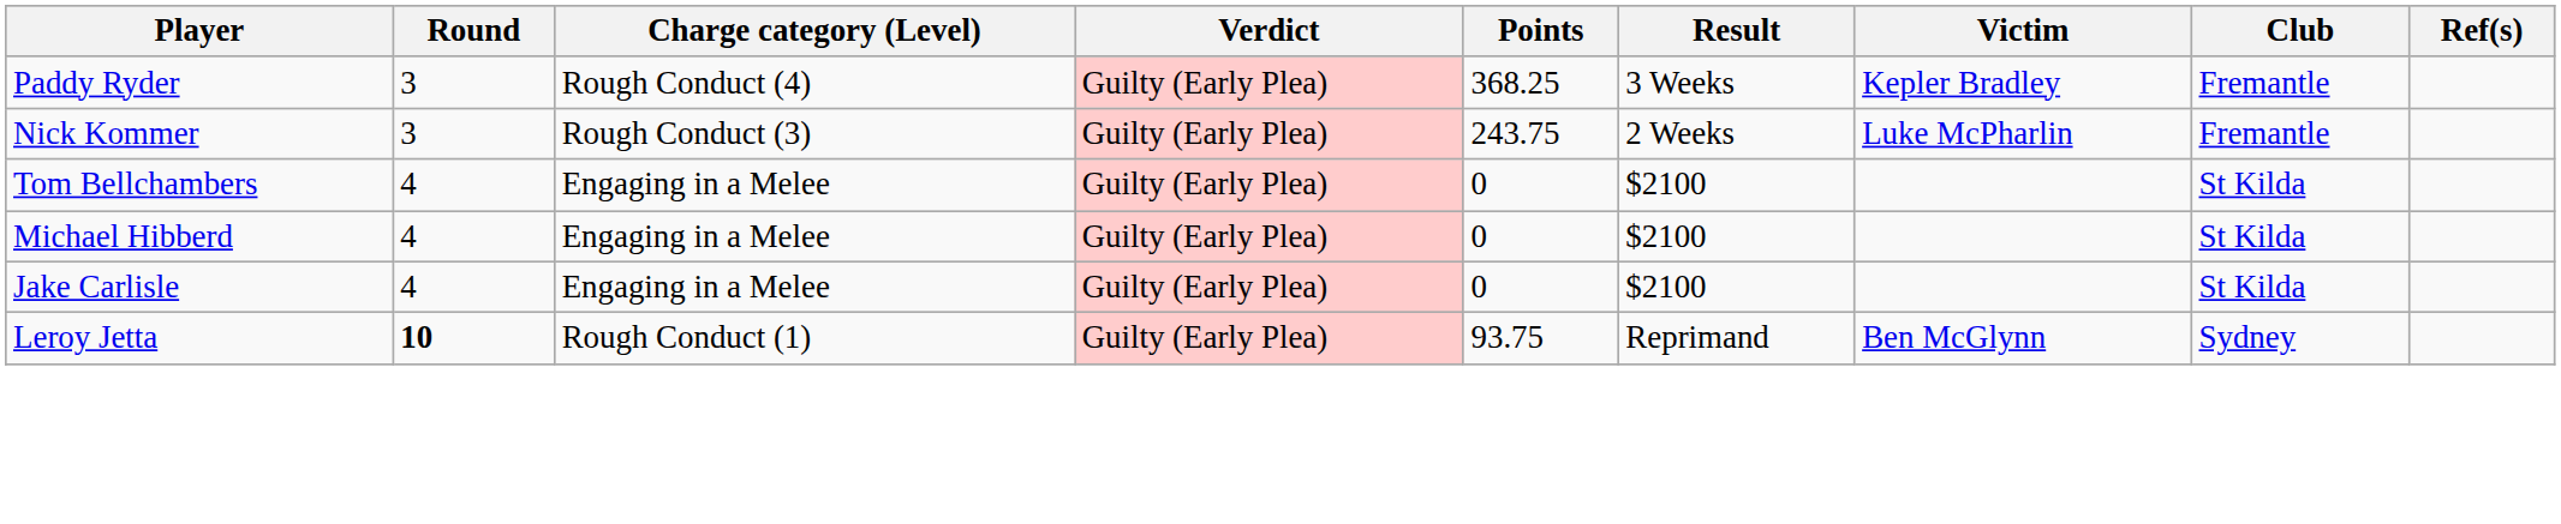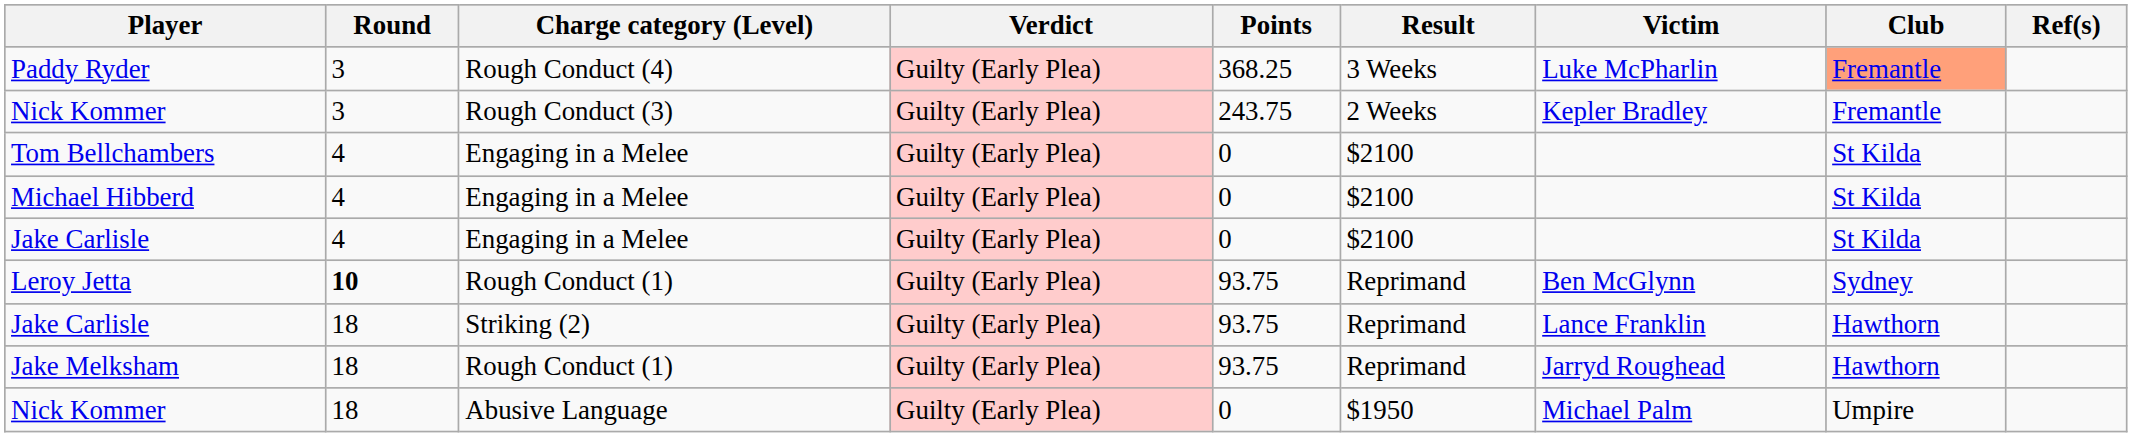 <table class="wikitable sortable" style="width:100%;">
 <tr style="background:#efefef;">
 <th>Player</th>
 <th>Round</th>
 <th>Charge category (Level)</th>
 <th>Verdict</th>
 <th>Points</th>
 <th>Result</th>
 <th>Victim</th>
 <th>Club</th>
 <th class="unsortable">Ref(s)</th>
 </tr>
 <tr>
 <td><a href='#'>Paddy Ryder</a></td>
 <td>3</td>
 <td>Rough Conduct (4)</td>
 <td style="background:#fcc;">Guilty (Early Plea)</td>
 <td>368.25</td>
 <td>3 Weeks</td>
-<td><a href='#'>Kepler Bradley</a></td>
-<td><a href='#'>Fremantle</a></td>
+<td><a href='#'>Luke McPharlin</a></td>
+<td style="background: lightsalmon;"><a href='#'>Fremantle</a></td>
 <td></td>
 </tr>
 <tr>
 <td><a href='#'>Nick Kommer</a></td>
 <td>3</td>
 <td>Rough Conduct (3)</td>
 <td style="background:#fcc;">Guilty (Early Plea)</td>
 <td>243.75</td>
 <td>2 Weeks</td>
-<td><a href='#'>Luke McPharlin</a></td>
+<td><a href='#'>Kepler Bradley</a></td>
 <td><a href='#'>Fremantle</a></td>
 <td></td>
 </tr>
 <tr>
 <td><a href='#'>Tom Bellchambers</a></td>
 <td>4</td>
 <td>Engaging in a Melee</td>
 <td style="background:#fcc;">Guilty (Early Plea)</td>
 <td>0</td>
 <td>$2100</td>
 <td></td>
 <td><a href='#'>St Kilda</a></td>
 <td></td>
 </tr>
 <tr>
 <td><a href='#'>Michael Hibberd</a></td>
 <td>4</td>
 <td>Engaging in a Melee</td>
 <td style="background:#fcc;">Guilty (Early Plea)</td>
 <td>0</td>
 <td>$2100</td>
 <td></td>
 <td><a href='#'>St Kilda</a></td>
 <td></td>
 </tr>
 <tr>
 <td><a href='#'>Jake Carlisle</a></td>
 <td>4</td>
 <td>Engaging in a Melee</td>
 <td style="background:#fcc;">Guilty (Early Plea)</td>
 <td>0</td>
 <td>$2100</td>
 <td></td>
 <td><a href='#'>St Kilda</a></td>
 <td></td>
 </tr>
 <tr>
 <td><a href='#'>Leroy Jetta</a></td>
 <td><strong>10</strong></td>
 <td>Rough Conduct (1)</td>
 <td style="background:#fcc;">Guilty (Early Plea)</td>
 <td>93.75</td>
 <td>Reprimand</td>
 <td><a href='#'>Ben McGlynn</a></td>
 <td><a href='#'>Sydney</a></td>
 <td></td>
 </tr>
+<tr>
+<td><a href='#'>Jake Carlisle</a></td>
+<td>18</td>
+<td>Striking (2)</td>
+<td style="background:#fcc;">Guilty (Early Plea)</td>
+<td>93.75</td>
+<td>Reprimand</td>
+<td><a href='#'>Lance Franklin</a></td>
+<td><a href='#'>Hawthorn</a></td>
+<td></td>
+</tr>
+<tr>
+<td><a href='#'>Jake Melksham</a></td>
+<td>18</td>
+<td>Rough Conduct (1)</td>
+<td style="background:#fcc;">Guilty (Early Plea)</td>
+<td>93.75</td>
+<td>Reprimand</td>
+<td><a href='#'>Jarryd Roughead</a></td>
+<td><a href='#'>Hawthorn</a></td>
+<td></td>
+</tr>
+<tr>
+<td><a href='#'>Nick Kommer</a></td>
+<td>18</td>
+<td>Abusive Language</td>
+<td style="background:#fcc;">Guilty (Early Plea)</td>
+<td>0</td>
+<td>$1950</td>
+<td><a href='#'>Michael Palm</a></td>
+<td>Umpire</td>
+<td></td>
+</tr>
 </table>
